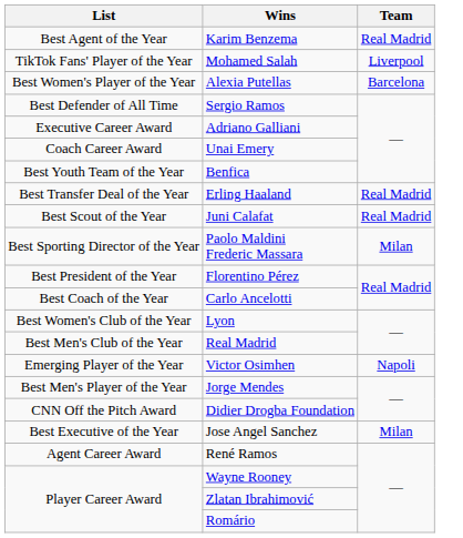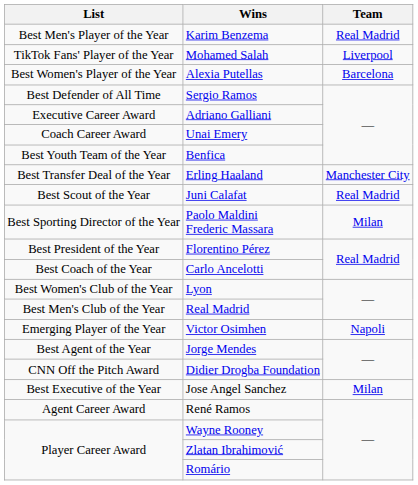 <table class="wikitable">
 <tr>
 <th>List</th>
 <th>Wins</th>
 <th>Team</th>
 </tr>
 <tr>
-<td rowspan="1" align="center">Best Agent of the Year</td>
+<td rowspan="1" align="center">Best Men's Player of the Year</td>
 <td align="left"> <a href='#'>Karim Benzema</a></td>
 <td rowspan="1" align="center"> <a href='#'>Real Madrid</a></td>
 </tr>
 <tr>
 <td rowspan="1" align="center">TikTok Fans' Player of the Year</td>
 <td align="left"> <a href='#'>Mohamed Salah</a></td>
 <td rowspan="1" align="center"> <a href='#'>Liverpool</a></td>
 </tr>
 <tr>
 <td rowspan="1" align="center">Best Women's Player of the Year</td>
 <td align="left"> <a href='#'>Alexia Putellas</a></td>
 <td rowspan="1" align="center"> <a href='#'>Barcelona</a></td>
 </tr>
 <tr>
 <td rowspan="1" align="center">Best Defender of All Time</td>
 <td align="left"> <a href='#'>Sergio Ramos</a></td>
 <td rowspan="4" align="center">—</td>
 </tr>
 <tr>
 <td rowspan="1" align="center">Executive Career Award</td>
 <td align="left"> <a href='#'>Adriano Galliani</a></td>
 </tr>
 <tr>
 <td rowspan="1" align="center">Coach Career Award</td>
 <td align="left"> <a href='#'>Unai Emery</a></td>
 </tr>
 <tr>
 <td rowspan="1" align="center">Best Youth Team of the Year</td>
 <td align="left"> <a href='#'>Benfica</a></td>
 </tr>
 <tr>
 <td rowspan="1" align="center">Best Transfer Deal of the Year</td>
 <td align="left"> <a href='#'>Erling Haaland</a></td>
-<td rowspan="1" align="center"> <a href='#'>Real Madrid</a></td>
+<td rowspan="1" align="center"> <a href='#'>Manchester City</a></td>
 </tr>
 <tr>
 <td rowspan="1" align="center">Best Scout of the Year</td>
 <td align="left"> <a href='#'>Juni Calafat</a></td>
 <td rowspan="1" align="center"> <a href='#'>Real Madrid</a></td>
 </tr>
 <tr>
 <td rowspan="1" align="center">Best Sporting Director of the Year</td>
 <td align="left"> <a href='#'>Paolo Maldini</a><br> <a href='#'>Frederic Massara</a></td>
 <td rowspan="1" align="center"> <a href='#'>Milan</a></td>
 </tr>
 <tr>
 <td rowspan="1" align="center">Best President of the Year</td>
 <td align="left"> <a href='#'>Florentino Pérez</a></td>
 <td rowspan="2" align="center"> <a href='#'>Real Madrid</a></td>
 </tr>
 <tr>
 <td rowspan="1" align="center">Best Coach of the Year</td>
 <td align="left"> <a href='#'>Carlo Ancelotti</a></td>
 </tr>
 <tr>
 <td rowspan="1" align="center">Best Women's Club of the Year</td>
 <td align="left"> <a href='#'>Lyon</a></td>
 <td rowspan="2" align="center">—</td>
 </tr>
 <tr>
 <td rowspan="1" align="center">Best Men's Club of the Year</td>
 <td align="left"> <a href='#'>Real Madrid</a></td>
 </tr>
 <tr>
 <td rowspan="1" align="center">Emerging Player of the Year</td>
 <td align="left"> <a href='#'>Victor Osimhen</a></td>
 <td rowspan="1" align="center"> <a href='#'>Napoli</a></td>
 </tr>
 <tr>
-<td rowspan="1" align="center">Best Men's Player of the Year</td>
+<td rowspan="1" align="center">Best Agent of the Year</td>
 <td align="left"> <a href='#'>Jorge Mendes</a></td>
 <td rowspan="2" align="center">—</td>
 </tr>
 <tr>
 <td rowspan="1" align="center">CNN Off the Pitch Award</td>
 <td align="left"> <a href='#'>Didier Drogba Foundation</a></td>
 </tr>
 <tr>
 <td rowspan="1" align="center">Best Executive of the Year</td>
 <td align="left"> Jose Angel Sanchez</td>
 <td rowspan="1" align="center"> <a href='#'>Milan</a></td>
 </tr>
 <tr>
 <td rowspan="1" align="center">Agent Career Award</td>
 <td align="left"> René Ramos</td>
 <td rowspan="4" align="center">—</td>
 </tr>
 <tr>
 <td rowspan="3" align="center">Player Career Award</td>
 <td align="left"> <a href='#'>Wayne Rooney</a></td>
 </tr>
 <tr>
 <td align="left"> <a href='#'>Zlatan Ibrahimović</a></td>
 </tr>
 <tr>
 <td align="left"> <a href='#'>Romário</a></td>
 </tr>
 </table>
